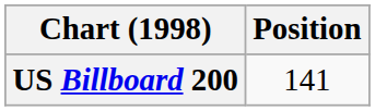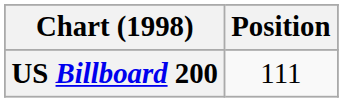 <table class="wikitable plainrowheaders" style="text-align:center">
 <tr>
 <th scope=col>Chart (1998)</th>
 <th scope=col>Position</th>
 </tr>
 <tr>
 <th scope=row>US <em><a href='#'>Billboard</a></em> 200</th>
-<td>141</td>
+<td>111</td>
 </tr>
 </table>
